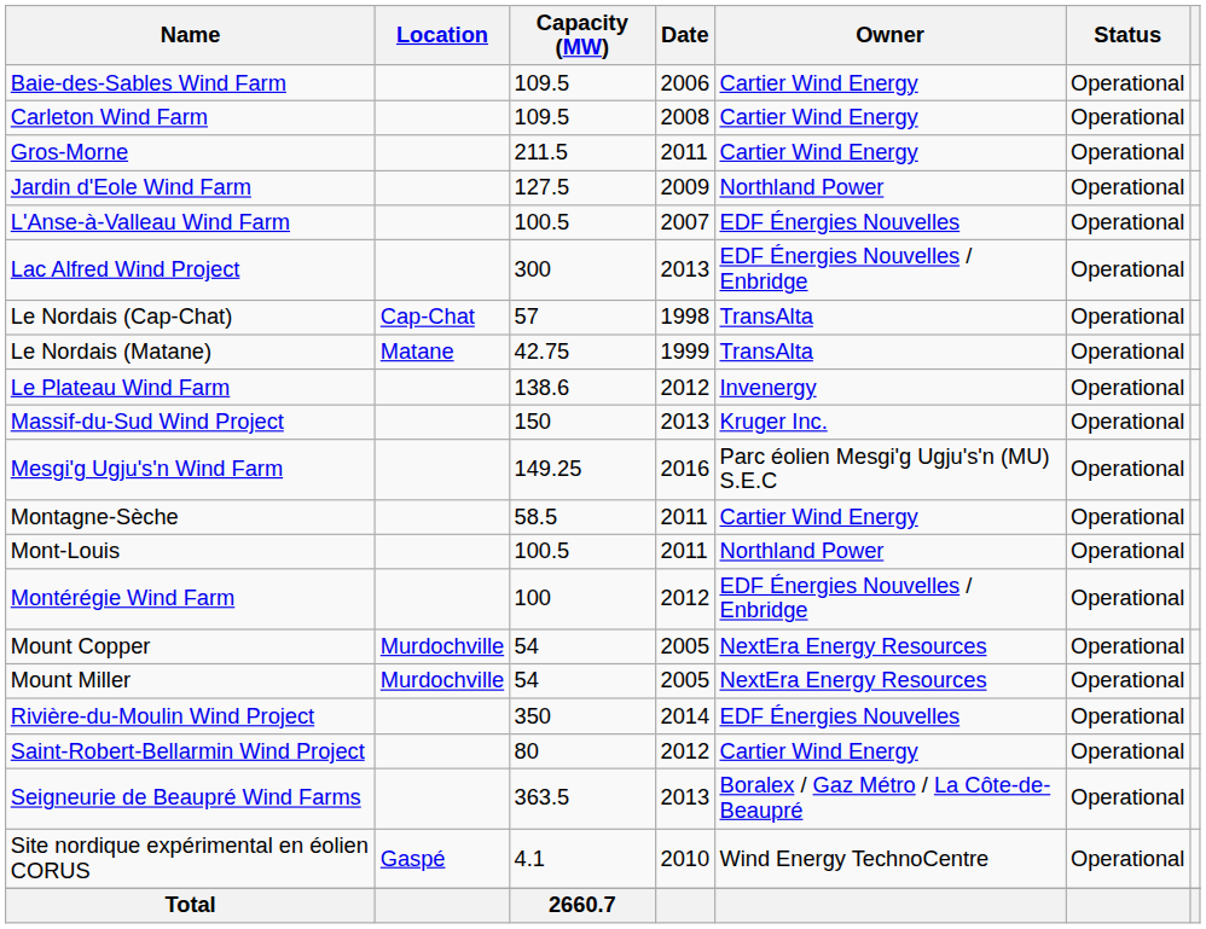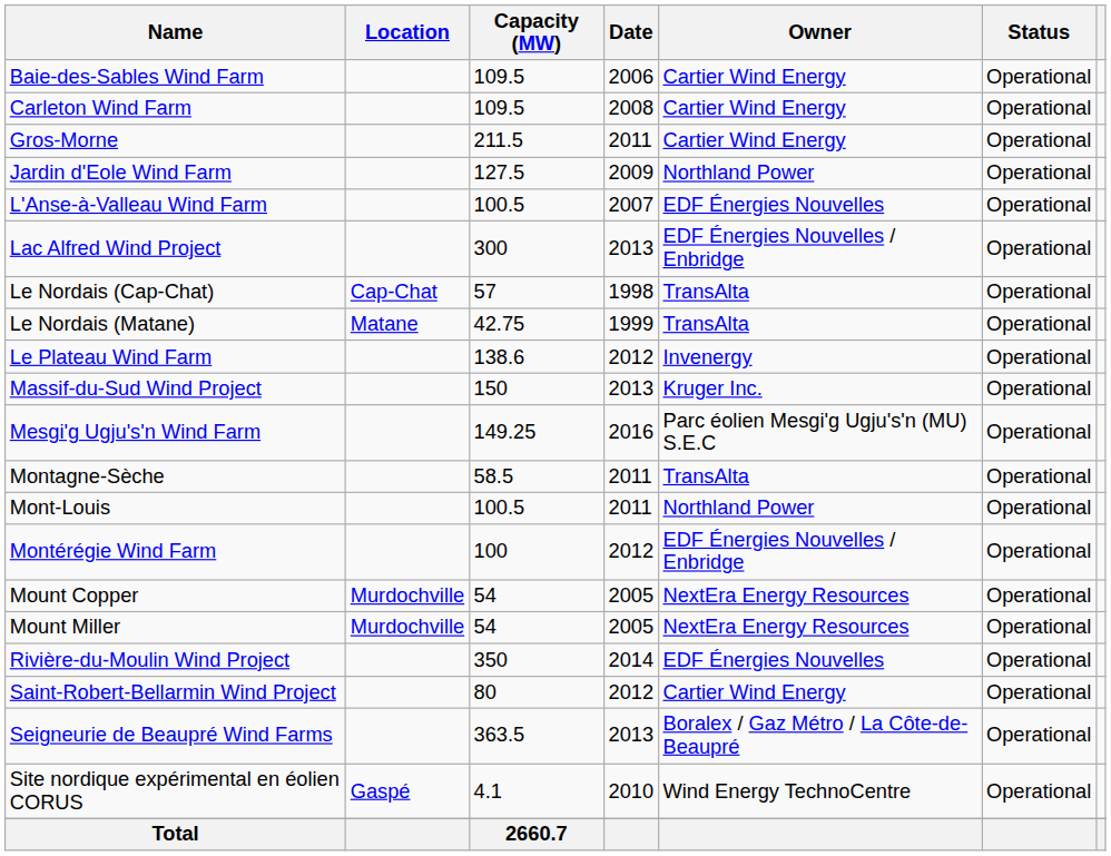 <table class="wikitable sortable">
 <tr>
 <th>Name</th>
 <th><a href='#'>Location</a></th>
 <th>Capacity (<a href='#'>MW</a>)</th>
 <th>Date</th>
 <th>Owner</th>
 <th>Status</th>
 <th class="unsortable"></th>
 </tr>
 <tr>
 <td><a href='#'>Baie-des-Sables Wind Farm</a></td>
 <td></td>
 <td>109.5</td>
 <td>2006</td>
 <td><a href='#'>Cartier Wind Energy</a></td>
 <td>Operational</td>
 <td></td>
 </tr>
 <tr>
 <td><a href='#'>Carleton Wind Farm</a></td>
 <td></td>
 <td>109.5</td>
 <td>2008</td>
 <td><a href='#'>Cartier Wind Energy</a></td>
 <td>Operational</td>
 <td></td>
 </tr>
 <tr>
 <td><a href='#'>Gros-Morne</a></td>
 <td></td>
 <td>211.5</td>
 <td>2011</td>
 <td><a href='#'>Cartier Wind Energy</a></td>
 <td>Operational</td>
 <td></td>
 </tr>
 <tr>
 <td><a href='#'>Jardin d'Eole Wind Farm</a></td>
 <td></td>
 <td>127.5</td>
 <td>2009</td>
 <td><a href='#'>Northland Power</a></td>
 <td>Operational</td>
 <td></td>
 </tr>
 <tr>
 <td><a href='#'>L'Anse-à-Valleau Wind Farm</a></td>
 <td></td>
 <td>100.5</td>
 <td>2007</td>
 <td><a href='#'>EDF Énergies Nouvelles</a></td>
 <td>Operational</td>
 <td></td>
 </tr>
 <tr>
 <td><a href='#'>Lac Alfred Wind Project</a></td>
 <td></td>
 <td>300</td>
 <td>2013</td>
 <td><a href='#'>EDF Énergies Nouvelles</a> / <a href='#'>Enbridge</a></td>
 <td>Operational</td>
 <td></td>
 </tr>
 <tr>
 <td>Le Nordais (Cap-Chat)</td>
 <td><a href='#'>Cap-Chat</a></td>
 <td>57</td>
 <td>1998</td>
 <td><a href='#'>TransAlta</a></td>
 <td>Operational</td>
 <td></td>
 </tr>
 <tr>
 <td>Le Nordais (Matane)</td>
 <td><a href='#'>Matane</a></td>
 <td>42.75</td>
 <td>1999</td>
 <td><a href='#'>TransAlta</a></td>
 <td>Operational</td>
 <td></td>
 </tr>
 <tr>
 <td><a href='#'>Le Plateau Wind Farm</a></td>
 <td></td>
 <td>138.6</td>
 <td>2012</td>
 <td><a href='#'>Invenergy</a></td>
 <td>Operational</td>
 <td></td>
 </tr>
 <tr>
 <td><a href='#'>Massif-du-Sud Wind Project</a></td>
 <td></td>
 <td>150</td>
 <td>2013</td>
 <td><a href='#'>Kruger Inc.</a></td>
 <td>Operational</td>
 <td></td>
 </tr>
 <tr>
 <td><a href='#'>Mesgi'g Ugju's'n Wind Farm</a></td>
 <td></td>
 <td>149.25</td>
 <td>2016</td>
 <td>Parc éolien Mesgi'g Ugju's'n (MU) S.E.C</td>
 <td>Operational</td>
 <td></td>
 </tr>
 <tr>
 <td>Montagne-Sèche</td>
 <td></td>
 <td>58.5</td>
 <td>2011</td>
-<td><a href='#'>Cartier Wind Energy</a></td>
+<td><a href='#'>TransAlta</a></td>
 <td>Operational</td>
 <td></td>
 </tr>
 <tr>
 <td>Mont-Louis</td>
 <td></td>
 <td>100.5</td>
 <td>2011</td>
 <td><a href='#'>Northland Power</a></td>
 <td>Operational</td>
 <td></td>
 </tr>
 <tr>
 <td><a href='#'>Montérégie Wind Farm</a></td>
 <td></td>
 <td>100</td>
 <td>2012</td>
 <td><a href='#'>EDF Énergies Nouvelles</a> / <a href='#'>Enbridge</a></td>
 <td>Operational</td>
 <td></td>
 </tr>
 <tr>
 <td>Mount Copper</td>
 <td><a href='#'>Murdochville</a></td>
 <td>54</td>
 <td>2005</td>
 <td><a href='#'>NextEra Energy Resources</a></td>
 <td>Operational</td>
 <td></td>
 </tr>
 <tr>
 <td>Mount Miller</td>
 <td><a href='#'>Murdochville</a></td>
 <td>54</td>
 <td>2005</td>
 <td><a href='#'>NextEra Energy Resources</a></td>
 <td>Operational</td>
 <td></td>
 </tr>
 <tr>
 <td><a href='#'>Rivière-du-Moulin Wind Project</a></td>
 <td></td>
 <td>350</td>
 <td>2014</td>
 <td><a href='#'>EDF Énergies Nouvelles</a></td>
 <td>Operational</td>
 <td></td>
 </tr>
 <tr>
 <td><a href='#'>Saint-Robert-Bellarmin Wind Project</a></td>
 <td></td>
 <td>80</td>
 <td>2012</td>
 <td><a href='#'>Cartier Wind Energy</a></td>
 <td>Operational</td>
 <td></td>
 </tr>
 <tr>
 <td><a href='#'>Seigneurie de Beaupré Wind Farms</a></td>
 <td></td>
 <td>363.5</td>
 <td>2013</td>
 <td><a href='#'>Boralex</a> / <a href='#'>Gaz Métro</a> / <a href='#'>La Côte-de-Beaupré</a></td>
 <td>Operational</td>
 <td></td>
 </tr>
 <tr>
 <td>Site nordique expérimental en éolien CORUS</td>
 <td><a href='#'>Gaspé</a></td>
 <td>4.1</td>
 <td>2010</td>
 <td>Wind Energy TechnoCentre</td>
 <td>Operational</td>
 <td></td>
 </tr>
 <tr>
 </tr>
 <tr class="sortbottom">
 <th>Total</th>
 <th></th>
 <th>2660.7</th>
 <th></th>
 <th></th>
 <th></th>
 <th></th>
 </tr>
 </table>
